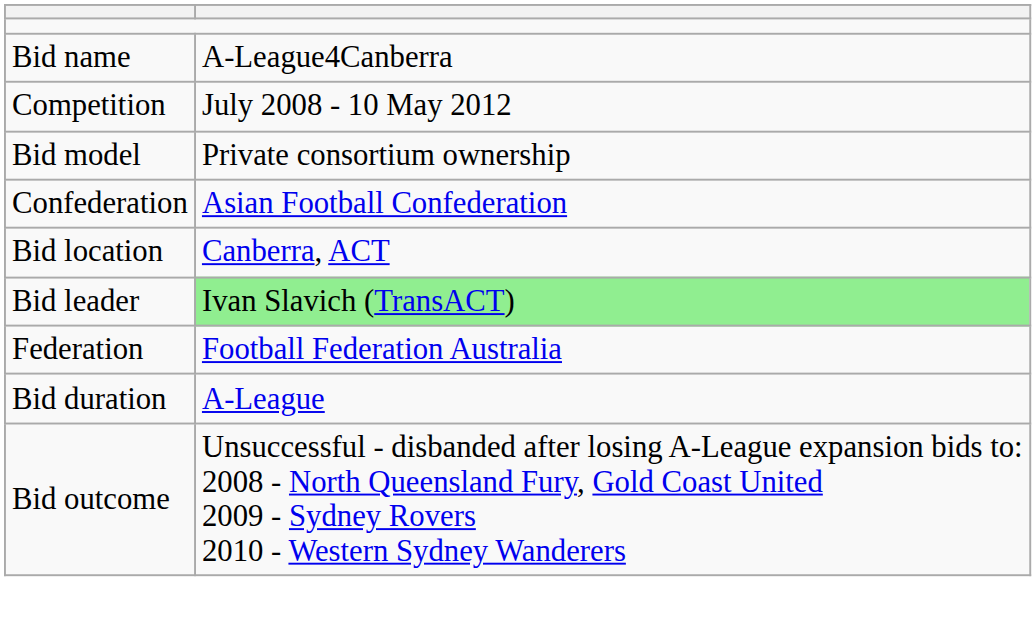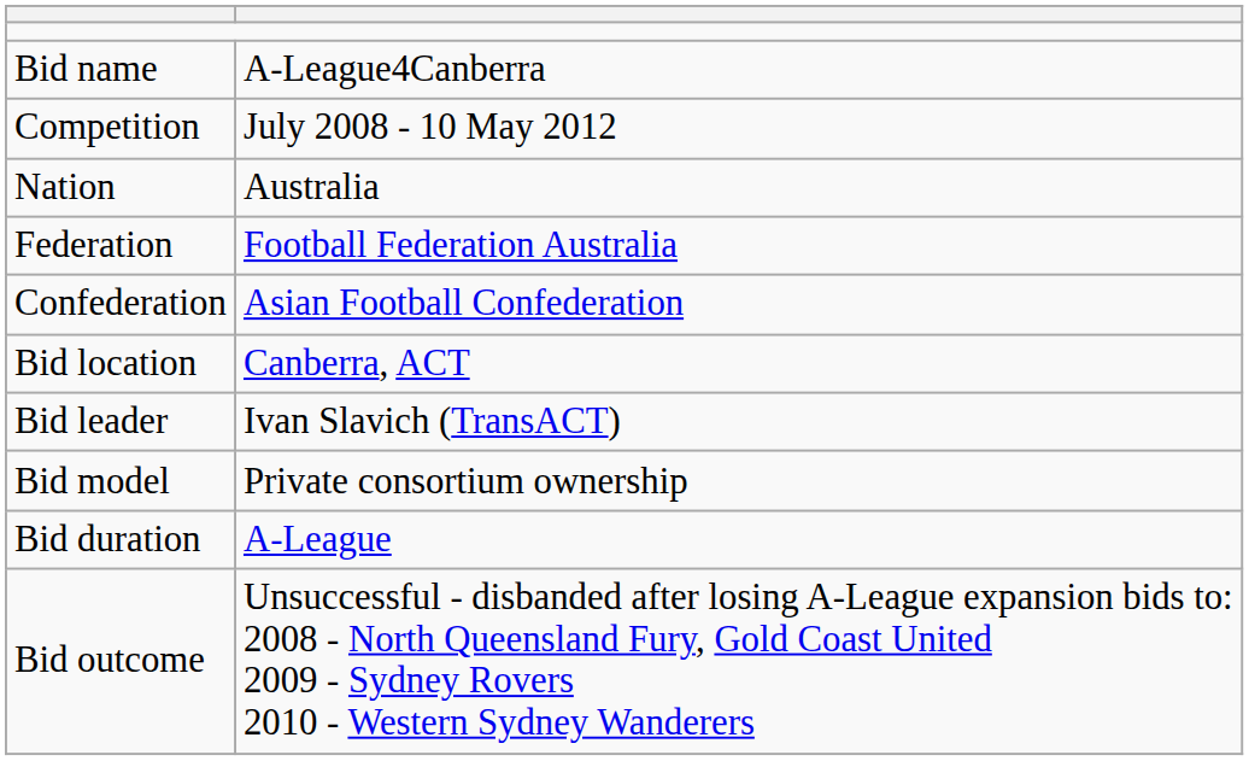 <table class="wikitable">
 <tr>
 <th></th>
 <th></th>
 </tr>
 <tr>
 <td colspan="2" style="text-align: center; width: 150px;"></td>
 </tr>
 <tr>
 <td>Bid name</td>
 <td>A-League4Canberra</td>
 </tr>
 <tr>
 <td>Competition</td>
 <td>July 2008 - 10 May 2012</td>
 </tr>
 <tr>
-<td>Bid model</td>
-<td>Private consortium ownership</td>
+<td>Nation</td>
+<td> Australia</td>
+</tr>
+<tr>
+<td>Federation</td>
+<td><a href='#'>Football Federation Australia</a></td>
 </tr>
 <tr>
 <td>Confederation</td>
 <td><a href='#'>Asian Football Confederation</a></td>
 </tr>
 <tr>
 <td>Bid location</td>
 <td> <a href='#'>Canberra</a>, <a href='#'>ACT</a></td>
 </tr>
 <tr>
 <td>Bid leader</td>
-<td style="background: lightgreen;">Ivan Slavich (<a href='#'>TransACT</a>)</td>
+<td>Ivan Slavich (<a href='#'>TransACT</a>)</td>
 </tr>
 <tr>
-<td>Federation</td>
-<td><a href='#'>Football Federation Australia</a></td>
+<td>Bid model</td>
+<td>Private consortium ownership</td>
 </tr>
 <tr>
 <td>Bid duration</td>
 <td><a href='#'>A-League</a></td>
 </tr>
 <tr>
 <td>Bid outcome</td>
 <td>Unsuccessful - disbanded after losing A-League expansion bids to: <br> 2008 - <a href='#'>North Queensland Fury</a>, <a href='#'>Gold Coast United</a> <br> 2009 - <a href='#'>Sydney Rovers</a> <br> 2010 - <a href='#'>Western Sydney Wanderers</a></td>
 </tr>
 </table>
